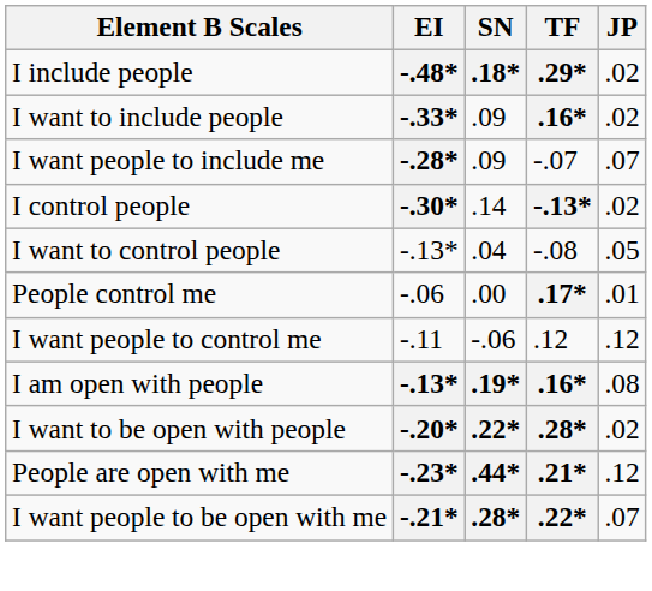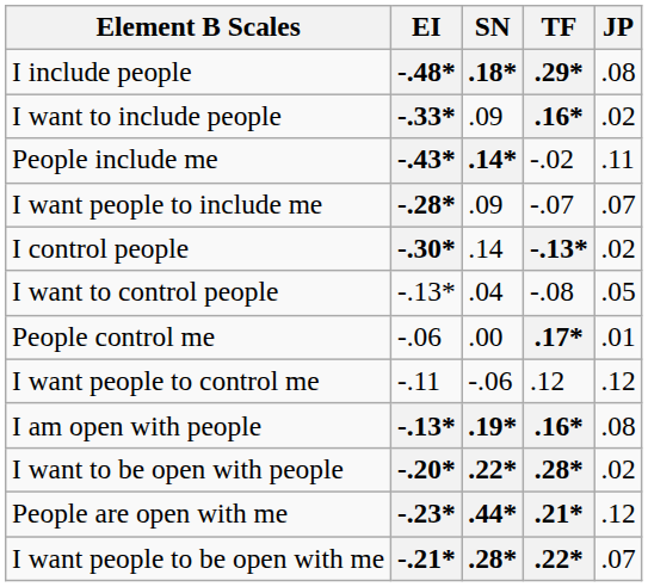 <table class="wikitable">
 <tr>
 <th>Element B Scales</th>
 <th>EI</th>
 <th>SN</th>
 <th>TF</th>
 <th>JP</th>
 </tr>
 <tr>
 <td>I include people</td>
 <th>-.48*</th>
 <th>.18*</th>
 <th>.29*</th>
-<td>.02</td>
+<td>.08</td>
 </tr>
 <tr>
 <td>I want to include people</td>
 <th>-.33*</th>
 <td>.09</td>
 <th>.16*</th>
 <td>.02</td>
+</tr>
+<tr>
+<td>People include me</td>
+<th>-.43*</th>
+<th>.14*</th>
+<td>-.02</td>
+<td>.11</td>
 </tr>
 <tr>
 <td>I want people to include me</td>
 <th>-.28*</th>
 <td>.09</td>
 <td>-.07</td>
 <td>.07</td>
 </tr>
 <tr>
 <td>I control people</td>
 <th>-.30*</th>
 <td>.14</td>
 <th>-.13*</th>
 <td>.02</td>
 </tr>
 <tr>
 <td>I want to control people</td>
 <td>-.13*</td>
 <td>.04</td>
 <td>-.08</td>
 <td>.05</td>
 </tr>
 <tr>
 <td>People control me</td>
 <td>-.06</td>
 <td>.00</td>
 <th>.17*</th>
 <td>.01</td>
 </tr>
 <tr>
 <td>I want people to control me</td>
 <td>-.11</td>
 <td>-.06</td>
 <td>.12</td>
 <td>.12</td>
 </tr>
 <tr>
 <td>I am open with people</td>
 <th>-.13*</th>
 <th>.19*</th>
 <th>.16*</th>
 <td>.08</td>
 </tr>
 <tr>
 <td>I want to be open with people</td>
 <th>-.20*</th>
 <th>.22*</th>
 <th>.28*</th>
 <td>.02</td>
 </tr>
 <tr>
 <td>People are open with me</td>
 <th>-.23*</th>
 <th>.44*</th>
 <th>.21*</th>
 <td>.12</td>
 </tr>
 <tr>
 <td>I want people to be open with me</td>
 <th>-.21*</th>
 <th>.28*</th>
 <th>.22*</th>
 <td>.07</td>
 </tr>
 </table>
